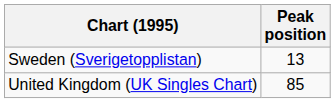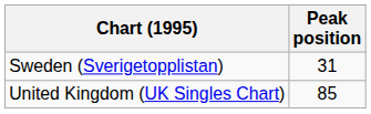 <table class="wikitable">
 <tr>
 <th>Chart (1995)</th>
 <th>Peak<br>position</th>
 </tr>
 <tr>
 <td>Sweden (<a href='#'>Sverigetopplistan</a>)</td>
-<td align="center">13</td>
+<td align="center">31</td>
 </tr>
 <tr>
 <td>United Kingdom (<a href='#'>UK Singles Chart</a>)</td>
 <td align="center">85</td>
 </tr>
 </table>
